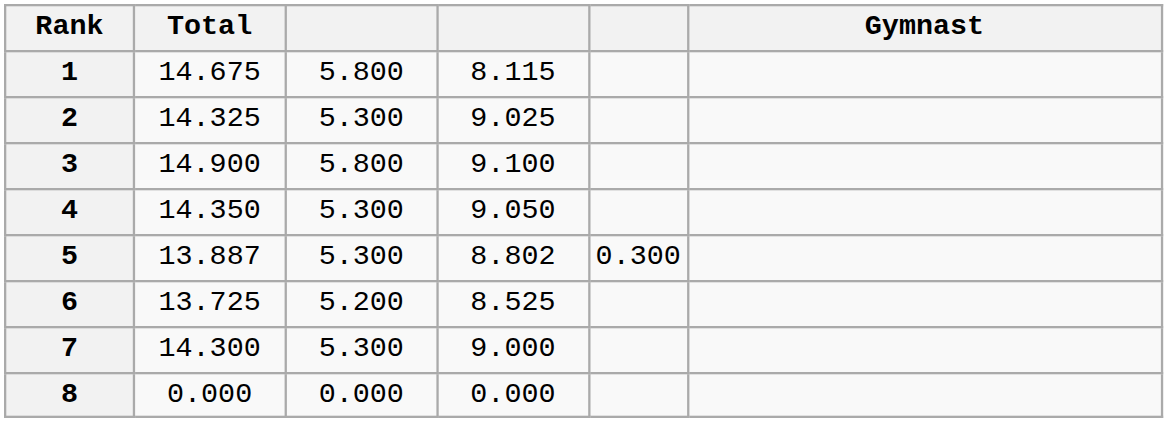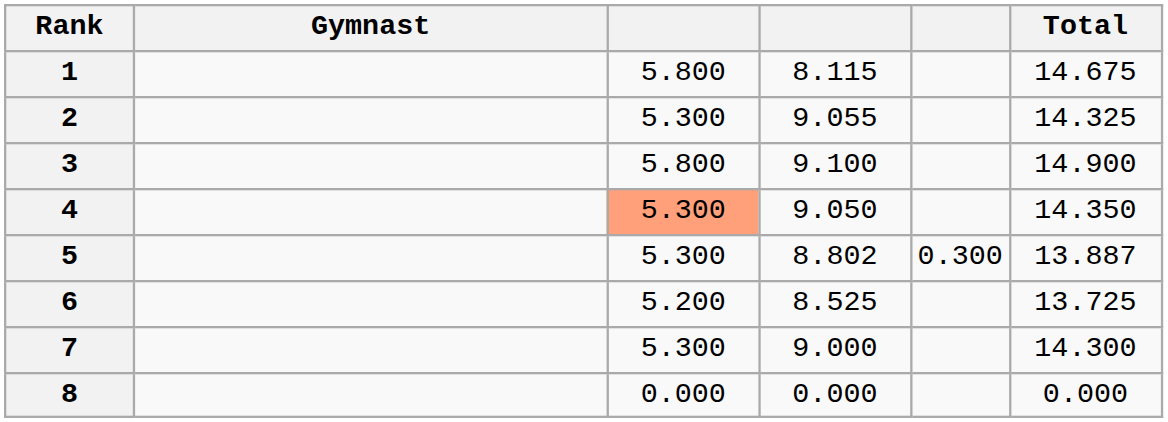 <table class="wikitable sortable" style="text-align:center; font-size:95%">
 <tr>
 <th scope="col" style="width:50px;">Rank</th>
-<th scope="col" style="width:60px;">Total</th>
+<th scope="col" style="width:200px;">Gymnast</th>
 <th scope="col" style="width:60px;"></th>
 <th scope="col" style="width:60px;"></th>
 <th scope="col" style="width:30px;"></th>
-<th scope="col" style="width:200px;">Gymnast</th>
+<th scope="col" style="width:60px;">Total</th>
 </tr>
 <tr>
 <th scope=row style="text-align:center">1</th>
-<td>14.675</td>
+<td style="text-align:left;"></td>
 <td>5.800</td>
 <td>8.115</td>
 <td></td>
-<td style="text-align:left;"></td>
+<td>14.675</td>
 </tr>
 <tr>
 <th scope=row style="text-align:center">2</th>
+<td style="text-align:left;"></td>
+<td>5.300</td>
+<td>9.055</td>
+<td></td>
 <td>14.325</td>
-<td>5.300</td>
-<td>9.025</td>
-<td></td>
-<td style="text-align:left;"></td>
 </tr>
 <tr>
 <th scope=row style="text-align:center">3</th>
-<td>14.900</td>
+<td style="text-align:left;"></td>
 <td>5.800</td>
 <td>9.100</td>
 <td></td>
-<td style="text-align:left;"></td>
+<td>14.900</td>
 </tr>
 <tr>
 <th scope=row style="text-align:center">4</th>
-<td>14.350</td>
-<td>5.300</td>
+<td style="text-align:left;"></td>
+<td style="background: lightsalmon;">5.300</td>
 <td>9.050</td>
 <td></td>
-<td style="text-align:left;"></td>
+<td>14.350</td>
 </tr>
 <tr>
 <th scope=row style="text-align:center">5</th>
-<td>13.887</td>
+<td style="text-align:left;"></td>
 <td>5.300</td>
 <td>8.802</td>
 <td>0.300</td>
-<td style="text-align:left;"></td>
+<td>13.887</td>
 </tr>
 <tr>
 <th scope=row style="text-align:center">6</th>
-<td>13.725</td>
+<td style="text-align:left;"></td>
 <td>5.200</td>
 <td>8.525</td>
 <td></td>
-<td style="text-align:left;"></td>
+<td>13.725</td>
 </tr>
 <tr>
 <th scope=row style="text-align:center">7</th>
-<td>14.300</td>
+<td style="text-align:left;"></td>
 <td>5.300</td>
 <td>9.000</td>
 <td></td>
-<td style="text-align:left;"></td>
+<td>14.300</td>
 </tr>
 <tr>
 <th scope=row style="text-align:center">8</th>
-<td>0.000</td>
+<td style="text-align:left;"></td>
 <td>0.000</td>
 <td>0.000</td>
 <td></td>
-<td style="text-align:left;"></td>
+<td>0.000</td>
 </tr>
 </table>
